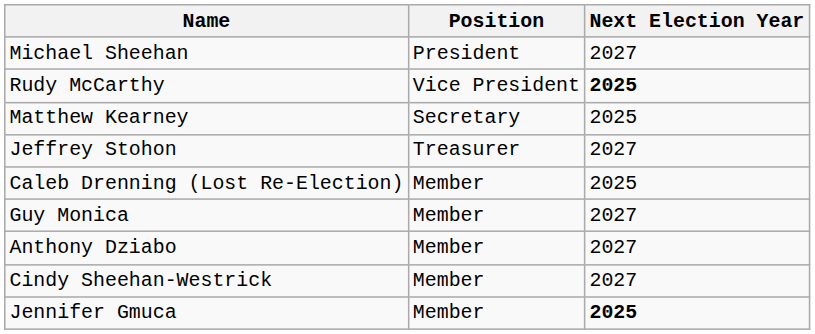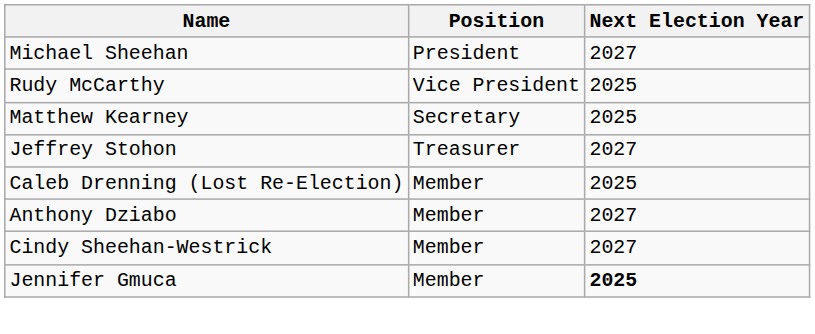 <table class="wikitable">
 <tr>
 <th>Name</th>
 <th>Position</th>
 <th>Next Election Year</th>
 </tr>
 <tr>
 <td>Michael Sheehan</td>
 <td>President</td>
 <td>2027</td>
 </tr>
 <tr>
 <td>Rudy McCarthy</td>
 <td>Vice President</td>
-<td><strong>2025</strong></td>
+<td>2025</td>
 </tr>
 <tr>
 <td>Matthew Kearney</td>
 <td>Secretary</td>
 <td>2025</td>
 </tr>
 <tr>
 <td>Jeffrey Stohon</td>
 <td>Treasurer</td>
 <td>2027</td>
 </tr>
 <tr>
 <td>Caleb Drenning (Lost Re-Election)</td>
 <td>Member</td>
 <td>2025</td>
 </tr>
 <tr>
-<td>Guy Monica</td>
-<td>Member</td>
-<td>2027</td>
-</tr>
-<tr>
 <td>Anthony Dziabo</td>
 <td>Member</td>
 <td>2027</td>
 </tr>
 <tr>
 <td>Cindy Sheehan-Westrick</td>
 <td>Member</td>
 <td>2027</td>
 </tr>
 <tr>
 <td>Jennifer Gmuca</td>
 <td>Member</td>
 <td><strong>2025</strong></td>
 </tr>
 </table>
